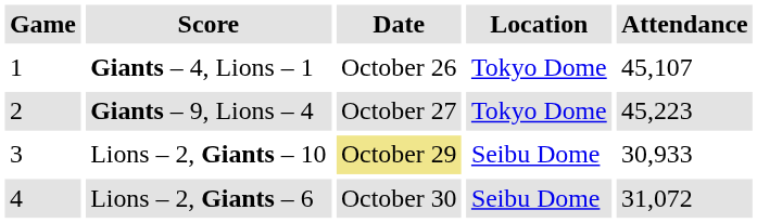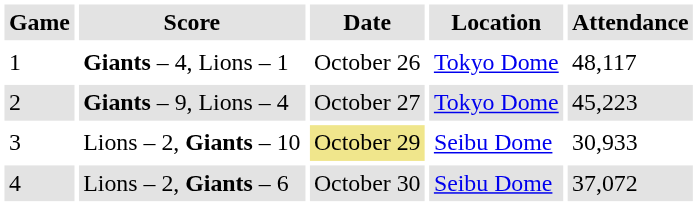 <table border="0" cellspacing="3" cellpadding="3">
 <tr style="background: #e3e3e3;">
 <th>Game</th>
 <th>Score</th>
 <th>Date</th>
 <th>Location</th>
 <th>Attendance</th>
 </tr>
 <tr>
 <td>1</td>
 <td><strong>Giants</strong> – 4, Lions – 1</td>
 <td>October 26</td>
 <td><a href='#'>Tokyo Dome</a></td>
-<td>45,107</td>
+<td>48,117</td>
 </tr>
 <tr style="background: #e3e3e3;">
 <td>2</td>
 <td><strong>Giants</strong> – 9, Lions – 4</td>
 <td>October 27</td>
 <td><a href='#'>Tokyo Dome</a></td>
 <td>45,223</td>
 </tr>
 <tr>
 <td>3</td>
 <td>Lions – 2, <strong>Giants</strong> – 10</td>
 <td style="background: khaki;">October 29</td>
 <td><a href='#'>Seibu Dome</a></td>
 <td>30,933</td>
 </tr>
 <tr style="background: #e3e3e3;">
 <td>4</td>
 <td>Lions – 2, <strong>Giants</strong> – 6</td>
 <td>October 30</td>
 <td><a href='#'>Seibu Dome</a></td>
-<td>31,072</td>
+<td>37,072</td>
 </tr>
 </table>
